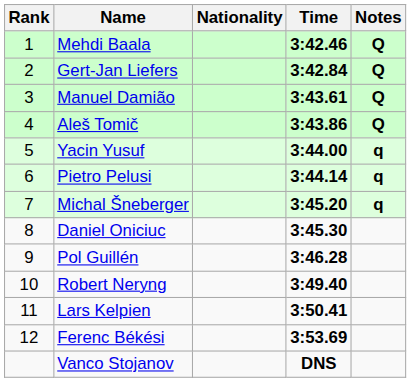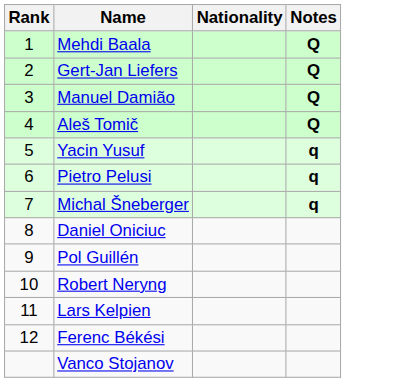 <table class="wikitable sortable" style="text-align:center">
 <tr>
 <th>Rank</th>
 <th>Name</th>
 <th>Nationality</th>
-<th>Time</th>
 <th>Notes</th>
 </tr>
 <tr bgcolor=ccffcc>
 <td>1</td>
 <td align=left><a href='#'>Mehdi Baala</a></td>
 <td align=left></td>
-<td><strong>3:42.46</strong></td>
 <td><strong>Q</strong></td>
 </tr>
 <tr bgcolor=ccffcc>
 <td>2</td>
 <td align=left><a href='#'>Gert-Jan Liefers</a></td>
 <td align=left></td>
-<td><strong>3:42.84</strong></td>
 <td><strong>Q</strong></td>
 </tr>
 <tr bgcolor=ccffcc>
 <td>3</td>
 <td align=left><a href='#'>Manuel Damião</a></td>
 <td align=left></td>
-<td><strong>3:43.61</strong></td>
 <td><strong>Q</strong></td>
 </tr>
 <tr bgcolor=ccffcc>
 <td>4</td>
 <td align=left><a href='#'>Aleš Tomič</a></td>
 <td align=left></td>
-<td><strong>3:43.86</strong></td>
 <td><strong>Q</strong></td>
 </tr>
 <tr bgcolor=ddffdd>
 <td>5</td>
 <td align=left><a href='#'>Yacin Yusuf</a></td>
 <td align=left></td>
-<td><strong>3:44.00</strong></td>
 <td><strong>q</strong></td>
 </tr>
 <tr bgcolor=ddffdd>
 <td>6</td>
 <td align=left><a href='#'>Pietro Pelusi</a></td>
 <td align=left></td>
-<td><strong>3:44.14</strong></td>
 <td><strong>q</strong></td>
 </tr>
 <tr bgcolor=ddffdd>
 <td>7</td>
 <td align=left><a href='#'>Michal Šneberger</a></td>
 <td align=left></td>
-<td><strong>3:45.20</strong></td>
 <td><strong>q</strong></td>
 </tr>
 <tr>
 <td>8</td>
 <td align=left><a href='#'>Daniel Oniciuc</a></td>
 <td align=left></td>
-<td><strong>3:45.30</strong></td>
 <td></td>
 </tr>
 <tr>
 <td>9</td>
 <td align=left><a href='#'>Pol Guillén</a></td>
 <td align=left></td>
-<td><strong>3:46.28</strong></td>
 <td></td>
 </tr>
 <tr>
 <td>10</td>
 <td align=left><a href='#'>Robert Neryng</a></td>
 <td align=left></td>
-<td><strong>3:49.40</strong></td>
 <td></td>
 </tr>
 <tr>
 <td>11</td>
 <td align=left><a href='#'>Lars Kelpien</a></td>
 <td align=left></td>
-<td><strong>3:50.41</strong></td>
 <td></td>
 </tr>
 <tr>
 <td>12</td>
 <td align=left><a href='#'>Ferenc Békési</a></td>
 <td align=left></td>
-<td><strong>3:53.69</strong></td>
 <td></td>
 </tr>
 <tr>
 <td></td>
 <td align=left><a href='#'>Vanco Stojanov</a></td>
 <td align=left></td>
-<td><strong>DNS</strong></td>
 <td></td>
 </tr>
 </table>
